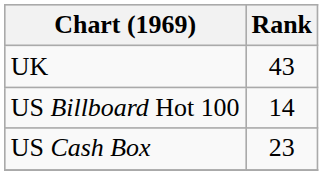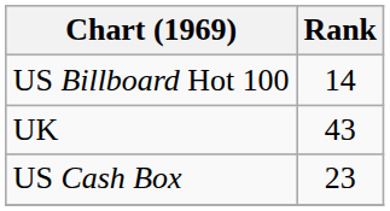 <table class="wikitable sortable">
 <tr>
 <th>Chart (1969)</th>
 <th>Rank</th>
 </tr>
 <tr>
+<td>US <em>Billboard</em> Hot 100</td>
+<td style="text-align:center;">14</td>
+</tr>
+<tr>
 <td>UK</td>
 <td style="text-align:center;">43</td>
-</tr>
-<tr>
-<td>US <em>Billboard</em> Hot 100</td>
-<td style="text-align:center;">14</td>
 </tr>
 <tr>
 <td>US <em>Cash Box</em></td>
 <td style="text-align:center;">23</td>
 </tr>
 <tr>
 </tr>
 </table>
